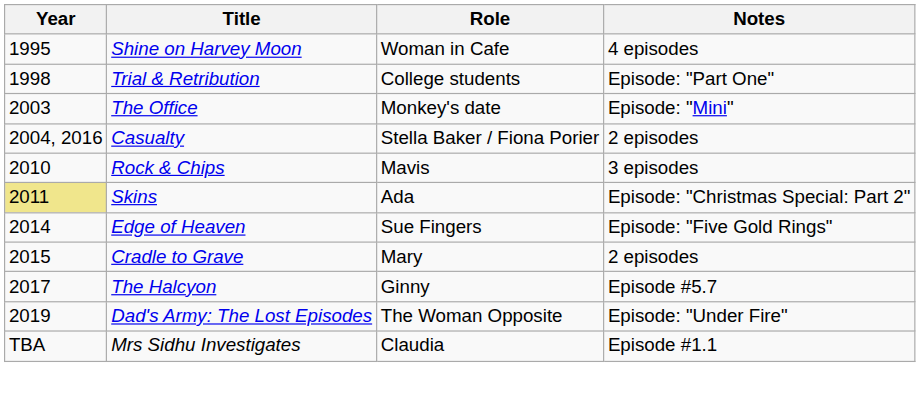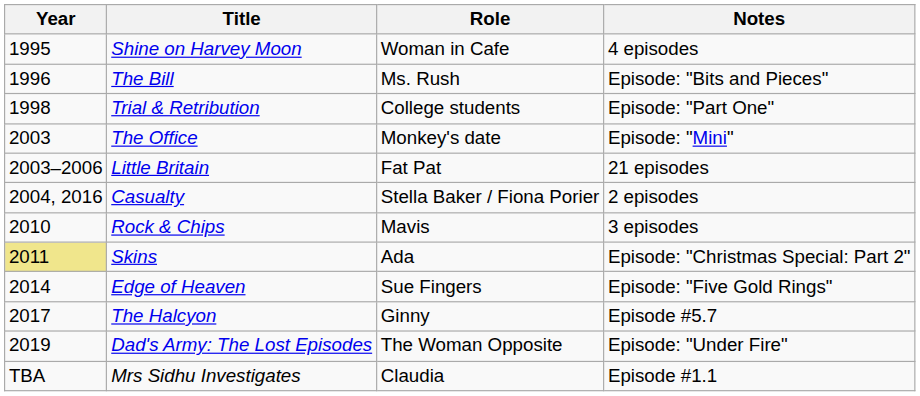 <table class="wikitable sortable">
 <tr>
 <th>Year</th>
 <th>Title</th>
 <th>Role</th>
 <th>Notes</th>
 </tr>
 <tr>
 <td>1995</td>
 <td><em><a href='#'>Shine on Harvey Moon</a></em></td>
 <td>Woman in Cafe</td>
 <td>4 episodes</td>
 </tr>
 <tr>
+<td>1996</td>
+<td><em><a href='#'>The Bill</a></em></td>
+<td>Ms. Rush</td>
+<td>Episode: "Bits and Pieces"</td>
+</tr>
+<tr>
 <td>1998</td>
 <td><em><a href='#'>Trial & Retribution</a></em></td>
 <td>College students</td>
 <td>Episode: "Part One"</td>
 </tr>
 <tr>
 <td>2003</td>
 <td><a href='#'><em>The Office</em></a></td>
 <td>Monkey's date</td>
 <td>Episode: "<a href='#'>Mini</a>"</td>
+</tr>
+<tr>
+<td>2003–2006</td>
+<td><a href='#'><em>Little Britain</em></a></td>
+<td>Fat Pat</td>
+<td>21 episodes</td>
 </tr>
 <tr>
 <td>2004, 2016</td>
 <td><a href='#'><em>Casualty</em></a></td>
 <td>Stella Baker / Fiona Porier</td>
 <td>2 episodes</td>
 </tr>
 <tr>
 <td>2010</td>
 <td><em><a href='#'>Rock & Chips</a></em></td>
 <td>Mavis</td>
 <td>3 episodes</td>
 </tr>
 <tr>
 <td style="background: khaki;">2011</td>
 <td><a href='#'><em>Skins</em></a></td>
 <td>Ada</td>
 <td>Episode: "Christmas Special: Part 2"</td>
 </tr>
 <tr>
 <td>2014</td>
 <td><em><a href='#'>Edge of Heaven</a></em></td>
 <td>Sue Fingers</td>
 <td>Episode: "Five Gold Rings"</td>
 </tr>
 <tr>
-<td>2015</td>
-<td><em><a href='#'>Cradle to Grave</a></em></td>
-<td>Mary</td>
-<td>2 episodes</td>
-</tr>
-<tr>
 <td>2017</td>
 <td><em><a href='#'>The Halcyon</a></em></td>
 <td>Ginny</td>
 <td>Episode #5.7</td>
 </tr>
 <tr>
 <td>2019</td>
 <td><em><a href='#'>Dad's Army: The Lost Episodes</a></em></td>
 <td>The Woman Opposite</td>
 <td>Episode: "Under Fire"</td>
 </tr>
 <tr>
 <td>TBA</td>
 <td><em>Mrs Sidhu Investigates</em></td>
 <td>Claudia</td>
 <td>Episode #1.1</td>
 </tr>
 </table>
